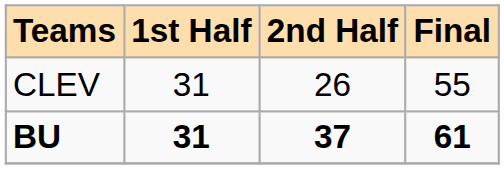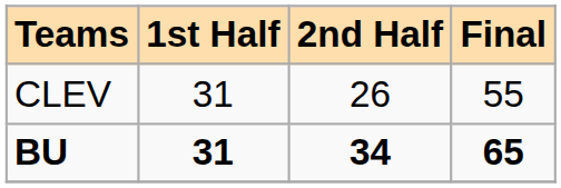 <table class="wikitable" align=right>
 <tr bgcolor=#ffdead align=center>
 <td><strong>Teams</strong></td>
 <td><strong>1st Half</strong></td>
 <td><strong>2nd Half</strong></td>
 <td><strong>Final</strong></td>
 </tr>
 <tr>
 <td>CLEV</td>
 <td align=center>31</td>
 <td align=center>26</td>
 <td align=center>55</td>
 </tr>
 <tr>
 <td><strong>BU</strong></td>
 <td align=center><strong>31</strong></td>
-<td align=center><strong>37</strong></td>
-<td align=center><strong>61</strong></td>
+<td align=center><strong>34</strong></td>
+<td align=center><strong>65</strong></td>
 </tr>
 <tr>
 </tr>
 </table>
